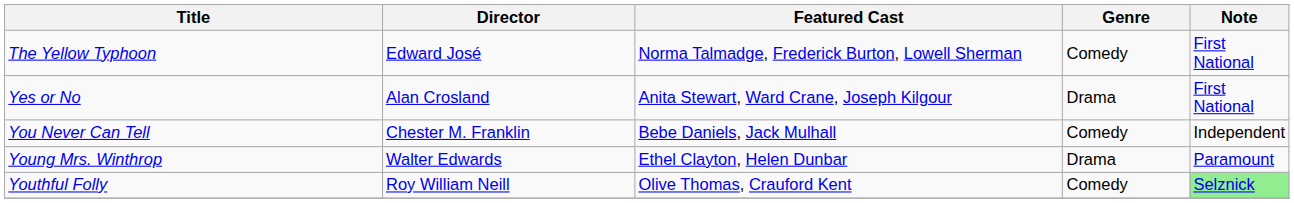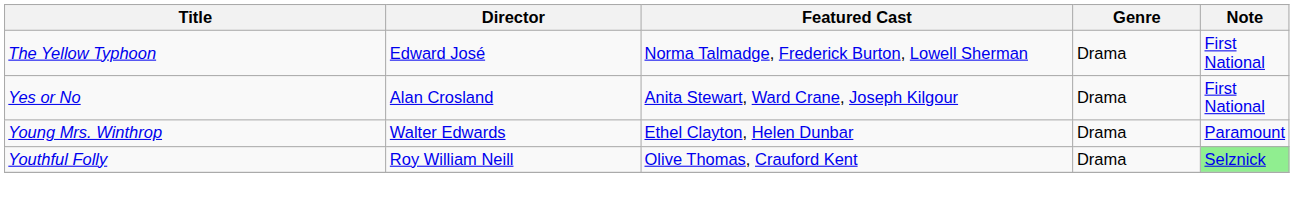 <table class="wikitable">
 <tr>
 <th style="width:30%;">Title</th>
 <th style="width:20%;">Director</th>
 <th style="width:34%;">Featured Cast</th>
 <th style="width:10%;">Genre</th>
 <th style="width:10%;">Note</th>
 </tr>
 <tr>
 <td><em><a href='#'>The Yellow Typhoon</a></em></td>
 <td><a href='#'>Edward José</a></td>
 <td><a href='#'>Norma Talmadge</a>, <a href='#'>Frederick Burton</a>, <a href='#'>Lowell Sherman</a></td>
-<td>Comedy</td>
+<td>Drama</td>
 <td><a href='#'>First National</a></td>
 </tr>
 <tr>
 <td><em><a href='#'>Yes or No</a></em></td>
 <td><a href='#'>Alan Crosland</a></td>
 <td><a href='#'>Anita Stewart</a>, <a href='#'>Ward Crane</a>, <a href='#'>Joseph Kilgour</a></td>
 <td>Drama</td>
 <td><a href='#'>First National</a></td>
-</tr>
-<tr>
-<td><em><a href='#'>You Never Can Tell</a></em></td>
-<td><a href='#'>Chester M. Franklin</a></td>
-<td><a href='#'>Bebe Daniels</a>, <a href='#'>Jack Mulhall</a></td>
-<td>Comedy</td>
-<td>Independent</td>
 </tr>
 <tr>
 <td><em><a href='#'>Young Mrs. Winthrop</a></em></td>
 <td><a href='#'>Walter Edwards</a></td>
 <td><a href='#'>Ethel Clayton</a>, <a href='#'>Helen Dunbar</a></td>
 <td>Drama</td>
 <td><a href='#'>Paramount</a></td>
 </tr>
 <tr>
 <td><em><a href='#'>Youthful Folly</a></em></td>
 <td><a href='#'>Roy William Neill</a></td>
 <td><a href='#'>Olive Thomas</a>, <a href='#'>Crauford Kent</a></td>
-<td>Comedy</td>
+<td>Drama</td>
 <td style="background: lightgreen;"><a href='#'>Selznick</a></td>
 </tr>
 <tr>
 </tr>
 </table>
